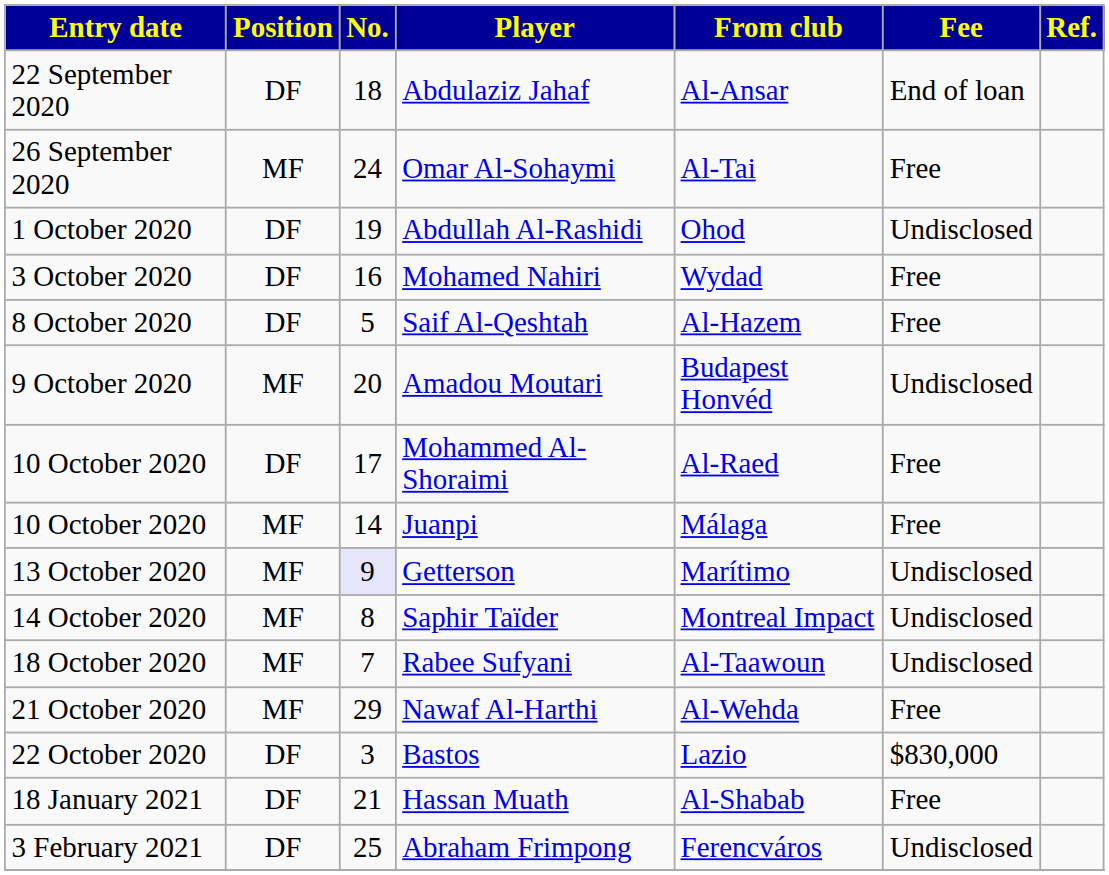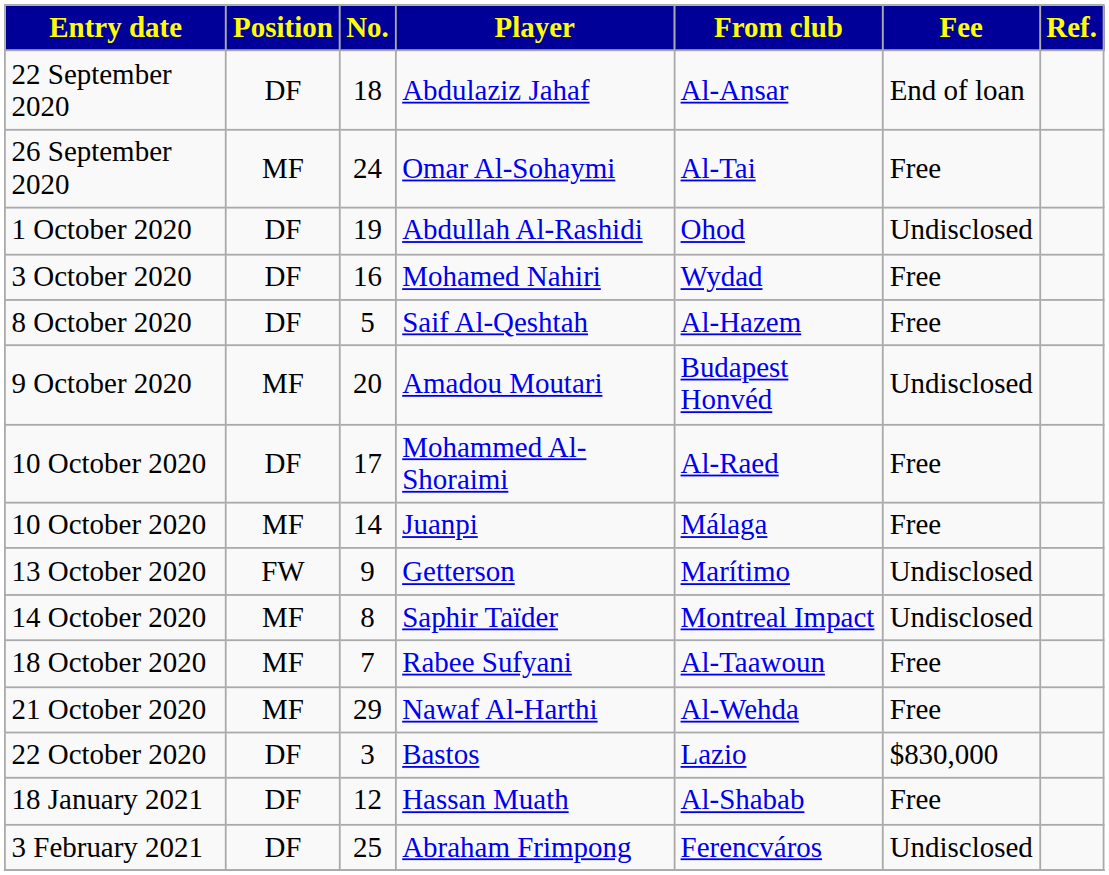 <table class="wikitable sortable">
 <tr>
 <th style="background:#000099; color:yellow;"><strong>Entry date</strong></th>
 <th style="background:#000099; color:yellow;"><strong>Position</strong></th>
 <th style="background:#000099; color:yellow;"><strong>No.</strong></th>
 <th style="background:#000099; color:yellow;"><strong>Player</strong></th>
 <th style="background:#000099; color:yellow;"><strong>From club</strong></th>
 <th style="background:#000099; color:yellow;"><strong>Fee</strong></th>
 <th style="background:#000099; color:yellow;"><strong>Ref.</strong></th>
 </tr>
 <tr>
 <td>22 September 2020</td>
 <td style="text-align:center;">DF</td>
 <td style="text-align:center;">18</td>
 <td style="text-align:left;"> <a href='#'>Abdulaziz Jahaf</a></td>
 <td style="text-align:left;"> <a href='#'>Al-Ansar</a></td>
 <td>End of loan</td>
 <td></td>
 </tr>
 <tr>
 <td>26 September 2020</td>
 <td style="text-align:center;">MF</td>
 <td style="text-align:center;">24</td>
 <td style="text-align:left;"> <a href='#'>Omar Al-Sohaymi</a></td>
 <td style="text-align:left;"> <a href='#'>Al-Tai</a></td>
 <td>Free</td>
 <td></td>
 </tr>
 <tr>
 <td>1 October 2020</td>
 <td style="text-align:center;">DF</td>
 <td style="text-align:center;">19</td>
 <td style="text-align:left;"> <a href='#'>Abdullah Al-Rashidi</a></td>
 <td style="text-align:left;"> <a href='#'>Ohod</a></td>
 <td>Undisclosed</td>
 <td></td>
 </tr>
 <tr>
 <td>3 October 2020</td>
 <td style="text-align:center;">DF</td>
 <td style="text-align:center;">16</td>
 <td style="text-align:left;"> <a href='#'>Mohamed Nahiri</a></td>
 <td style="text-align:left;"> <a href='#'>Wydad</a></td>
 <td>Free</td>
 <td></td>
 </tr>
 <tr>
 <td>8 October 2020</td>
 <td style="text-align:center;">DF</td>
 <td style="text-align:center;">5</td>
 <td style="text-align:left;"> <a href='#'>Saif Al-Qeshtah</a></td>
 <td style="text-align:left;"> <a href='#'>Al-Hazem</a></td>
 <td>Free</td>
 <td></td>
 </tr>
 <tr>
 <td>9 October 2020</td>
 <td style="text-align:center;">MF</td>
 <td style="text-align:center;">20</td>
 <td style="text-align:left;"> <a href='#'>Amadou Moutari</a></td>
 <td style="text-align:left;"> <a href='#'>Budapest Honvéd</a></td>
 <td>Undisclosed</td>
 <td></td>
 </tr>
 <tr>
 <td>10 October 2020</td>
 <td style="text-align:center;">DF</td>
 <td style="text-align:center;">17</td>
 <td style="text-align:left;"> <a href='#'>Mohammed Al-Shoraimi</a></td>
 <td style="text-align:left;"> <a href='#'>Al-Raed</a></td>
 <td>Free</td>
 <td></td>
 </tr>
 <tr>
 <td>10 October 2020</td>
 <td style="text-align:center;">MF</td>
 <td style="text-align:center;">14</td>
 <td style="text-align:left;"> <a href='#'>Juanpi</a></td>
 <td style="text-align:left;"> <a href='#'>Málaga</a></td>
 <td>Free</td>
 <td></td>
 </tr>
 <tr>
 <td>13 October 2020</td>
-<td style="text-align:center;">MF</td>
-<td style="background: lavender; text-align:center;">9</td>
+<td style="text-align:center;">FW</td>
+<td style="text-align:center;">9</td>
 <td style="text-align:left;"> <a href='#'>Getterson</a></td>
 <td style="text-align:left;"> <a href='#'>Marítimo</a></td>
 <td>Undisclosed</td>
 <td></td>
 </tr>
 <tr>
 <td>14 October 2020</td>
 <td style="text-align:center;">MF</td>
 <td style="text-align:center;">8</td>
 <td style="text-align:left;"> <a href='#'>Saphir Taïder</a></td>
 <td style="text-align:left;"> <a href='#'>Montreal Impact</a></td>
 <td>Undisclosed</td>
 <td></td>
 </tr>
 <tr>
 <td>18 October 2020</td>
 <td style="text-align:center;">MF</td>
 <td style="text-align:center;">7</td>
 <td style="text-align:left;"> <a href='#'>Rabee Sufyani</a></td>
 <td style="text-align:left;"> <a href='#'>Al-Taawoun</a></td>
-<td>Undisclosed</td>
+<td>Free</td>
 <td></td>
 </tr>
 <tr>
 <td>21 October 2020</td>
 <td style="text-align:center;">MF</td>
 <td style="text-align:center;">29</td>
 <td style="text-align:left;"> <a href='#'>Nawaf Al-Harthi</a></td>
 <td style="text-align:left;"> <a href='#'>Al-Wehda</a></td>
 <td>Free</td>
 <td></td>
 </tr>
 <tr>
 <td>22 October 2020</td>
 <td style="text-align:center;">DF</td>
 <td style="text-align:center;">3</td>
 <td style="text-align:left;"> <a href='#'>Bastos</a></td>
 <td style="text-align:left;"> <a href='#'>Lazio</a></td>
 <td>$830,000</td>
 <td></td>
 </tr>
 <tr>
 <td>18 January 2021</td>
 <td style="text-align:center;">DF</td>
-<td style="text-align:center;">21</td>
+<td style="text-align:center;">12</td>
 <td style="text-align:left;"> <a href='#'>Hassan Muath</a></td>
 <td style="text-align:left;"> <a href='#'>Al-Shabab</a></td>
 <td>Free</td>
 <td></td>
 </tr>
 <tr>
 <td>3 February 2021</td>
 <td style="text-align:center;">DF</td>
 <td style="text-align:center;">25</td>
 <td style="text-align:left;"> <a href='#'>Abraham Frimpong</a></td>
 <td style="text-align:left;"> <a href='#'>Ferencváros</a></td>
 <td>Undisclosed</td>
 <td></td>
 </tr>
 <tr>
 </tr>
 </table>
